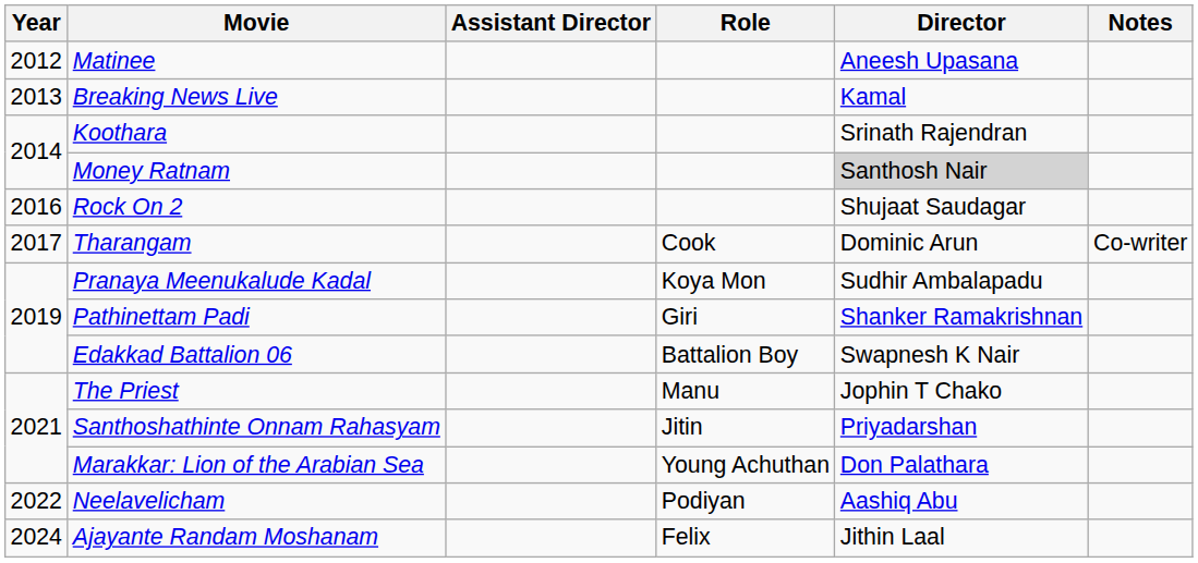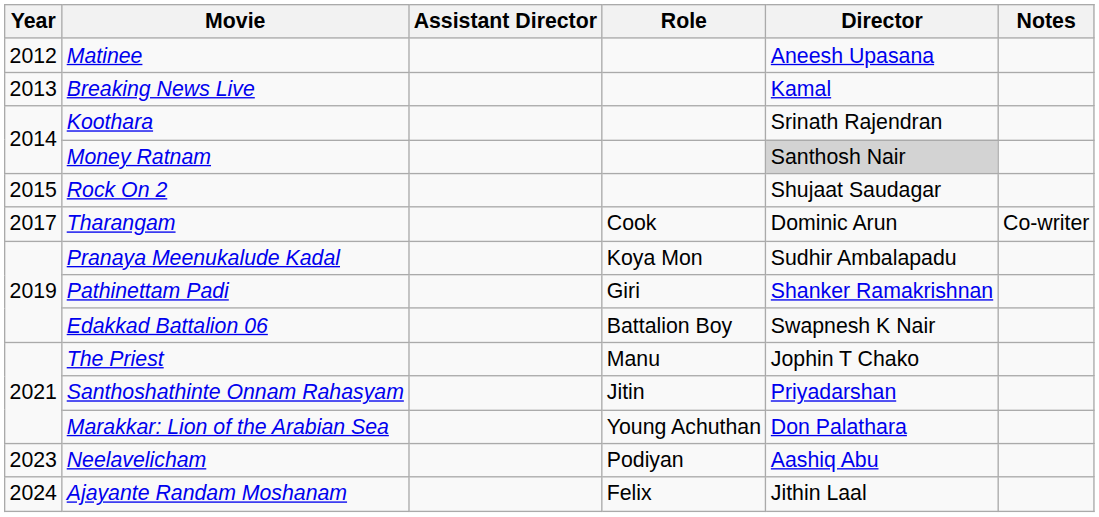 <table class="wikitable sortable" |>
 <tr>
 <th>Year</th>
 <th>Movie</th>
 <th>Assistant Director</th>
 <th>Role</th>
 <th>Director</th>
 <th class="unsortable">Notes</th>
 </tr>
 <tr>
 <td>2012</td>
 <td><em><a href='#'>Matinee</a></em></td>
 <td></td>
 <td></td>
 <td><a href='#'>Aneesh Upasana</a></td>
 <td></td>
 </tr>
 <tr>
 <td>2013</td>
 <td><em><a href='#'>Breaking News Live</a></em></td>
 <td></td>
 <td></td>
 <td><a href='#'>Kamal</a></td>
 <td></td>
 </tr>
 <tr>
 <td rowspan=2>2014</td>
 <td><em><a href='#'>Koothara</a></em></td>
 <td></td>
 <td></td>
 <td>Srinath Rajendran</td>
 <td></td>
 </tr>
 <tr>
 <td><em><a href='#'>Money Ratnam</a></em></td>
 <td></td>
 <td></td>
 <td style="background: lightgrey;">Santhosh Nair</td>
 <td></td>
 </tr>
 <tr>
-<td>2016</td>
+<td>2015</td>
 <td><em><a href='#'>Rock On 2</a></em></td>
 <td></td>
 <td></td>
 <td>Shujaat Saudagar</td>
 <td></td>
 </tr>
 <tr>
 <td>2017</td>
 <td><em><a href='#'>Tharangam</a></em></td>
 <td></td>
 <td>Cook</td>
 <td>Dominic Arun</td>
 <td>Co-writer</td>
 </tr>
 <tr>
 <td rowspan=3>2019</td>
 <td><em><a href='#'>Pranaya Meenukalude Kadal</a></em></td>
 <td></td>
 <td>Koya Mon</td>
 <td>Sudhir Ambalapadu</td>
 <td></td>
 </tr>
 <tr>
 <td><em><a href='#'>Pathinettam Padi</a></em></td>
 <td></td>
 <td>Giri</td>
 <td><a href='#'>Shanker Ramakrishnan</a></td>
 <td></td>
 </tr>
 <tr>
 <td><em><a href='#'>Edakkad Battalion 06</a></em></td>
 <td></td>
 <td>Battalion Boy</td>
 <td>Swapnesh K Nair</td>
 </tr>
 <tr>
 <td rowspan=3>2021</td>
 <td><em><a href='#'>The Priest</a></em></td>
 <td></td>
 <td>Manu</td>
 <td>Jophin T Chako</td>
 <td></td>
 </tr>
 <tr>
 <td><em><a href='#'>Santhoshathinte Onnam Rahasyam</a></em></td>
 <td></td>
 <td>Jitin</td>
 <td><a href='#'>Priyadarshan</a></td>
 <td></td>
 </tr>
 <tr>
 <td><em><a href='#'>Marakkar: Lion of the Arabian Sea</a></em></td>
 <td></td>
 <td>Young Achuthan</td>
 <td><a href='#'>Don Palathara</a></td>
 <td></td>
 </tr>
 <tr>
-<td>2022</td>
+<td>2023</td>
 <td><em><a href='#'>Neelavelicham</a></em></td>
 <td></td>
 <td>Podiyan</td>
 <td><a href='#'>Aashiq Abu</a></td>
 <td></td>
 </tr>
 <tr>
 <td>2024</td>
 <td><em><a href='#'>Ajayante Randam Moshanam</a></em></td>
 <td></td>
 <td>Felix</td>
 <td>Jithin Laal</td>
 <td></td>
 </tr>
 </table>
